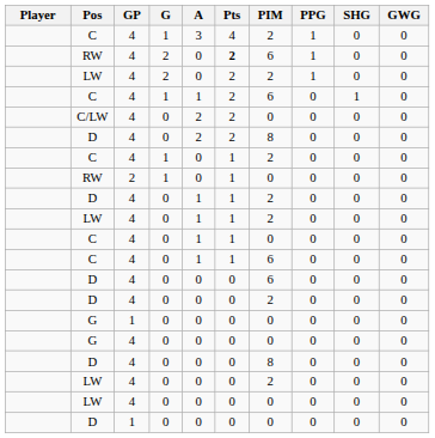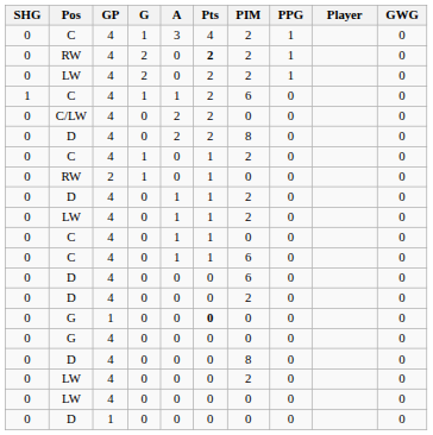 <table class="wikitable sortable" width="60%">
 <tr ALIGN="center">
-<th bgcolor="#DDDDFF" width="10%">Player</th>
+<th bgcolor="#DDDDFF" width="5%" title="Short-handed Goals">SHG</th>
 <th bgcolor="#DDDDFF" width="3%" title="Position">Pos</th>
 <th bgcolor="#DDDDFF" width="5%" title="Games played">GP</th>
 <th bgcolor="#DDDDFF" width="5%" title="Goals">G</th>
 <th bgcolor="#DDDDFF" width="5%" title="Assists">A</th>
 <th bgcolor="#DDDDFF" width="5%" title="Points">Pts</th>
 <th bgcolor="#DDDDFF" width="5%" title="Penalties in Minutes">PIM</th>
 <th bgcolor="#DDDDFF" width="5%" title="Power Play Goals">PPG</th>
-<th bgcolor="#DDDDFF" width="5%" title="Short-handed Goals">SHG</th>
+<th bgcolor="#DDDDFF" width="10%">Player</th>
 <th bgcolor="#DDDDFF" width="5%" title="Game-winning Goals">GWG</th>
 </tr>
 <tr align="center">
-<td align="right"></td>
+<td>0</td>
 <td>C</td>
 <td>4</td>
 <td>1</td>
 <td>3</td>
 <td>4</td>
 <td>2</td>
 <td>1</td>
-<td>0</td>
+<td align="right"></td>
 <td>0</td>
 </tr>
 <tr align="center">
-<td align="right"></td>
+<td>0</td>
 <td>RW</td>
 <td>4</td>
 <td>2</td>
 <td>0</td>
 <td><strong>2</strong></td>
-<td>6</td>
+<td>2</td>
 <td>1</td>
-<td>0</td>
+<td align="right"></td>
 <td>0</td>
 </tr>
 <tr align="center">
-<td align="right"></td>
+<td>0</td>
 <td>LW</td>
 <td>4</td>
 <td>2</td>
 <td>0</td>
 <td>2</td>
 <td>2</td>
 <td>1</td>
-<td>0</td>
+<td align="right"></td>
 <td>0</td>
 </tr>
 <tr align="center">
-<td align="right"></td>
+<td>1</td>
 <td>C</td>
 <td>4</td>
 <td>1</td>
 <td>1</td>
 <td>2</td>
 <td>6</td>
 <td>0</td>
-<td>1</td>
+<td align="right"></td>
 <td>0</td>
 </tr>
 <tr align="center">
-<td align="right"></td>
+<td>0</td>
 <td>C/LW</td>
 <td>4</td>
 <td>0</td>
 <td>2</td>
 <td>2</td>
 <td>0</td>
 <td>0</td>
-<td>0</td>
+<td align="right"></td>
 <td>0</td>
 </tr>
 <tr align="center">
-<td align="right"></td>
+<td>0</td>
 <td>D</td>
 <td>4</td>
 <td>0</td>
 <td>2</td>
 <td>2</td>
 <td>8</td>
 <td>0</td>
-<td>0</td>
+<td align="right"></td>
 <td>0</td>
 </tr>
 <tr align="center">
-<td align="right"></td>
+<td>0</td>
 <td>C</td>
 <td>4</td>
 <td>1</td>
 <td>0</td>
 <td>1</td>
 <td>2</td>
 <td>0</td>
-<td>0</td>
+<td align="right"></td>
 <td>0</td>
 </tr>
 <tr align="center">
-<td align="right"></td>
+<td>0</td>
 <td>RW</td>
 <td>2</td>
 <td>1</td>
 <td>0</td>
 <td>1</td>
 <td>0</td>
 <td>0</td>
-<td>0</td>
+<td align="right"></td>
 <td>0</td>
 </tr>
 <tr align="center">
-<td align="right"></td>
+<td>0</td>
 <td>D</td>
 <td>4</td>
 <td>0</td>
 <td>1</td>
 <td>1</td>
 <td>2</td>
 <td>0</td>
-<td>0</td>
+<td align="right"></td>
 <td>0</td>
 </tr>
 <tr align="center">
-<td align="right"></td>
+<td>0</td>
 <td>LW</td>
 <td>4</td>
 <td>0</td>
 <td>1</td>
 <td>1</td>
 <td>2</td>
 <td>0</td>
-<td>0</td>
+<td align="right"></td>
 <td>0</td>
 </tr>
 <tr align="center">
-<td align="right"></td>
+<td>0</td>
 <td>C</td>
 <td>4</td>
 <td>0</td>
 <td>1</td>
 <td>1</td>
 <td>0</td>
 <td>0</td>
-<td>0</td>
+<td align="right"></td>
 <td>0</td>
 </tr>
 <tr align="center">
-<td align="right"></td>
+<td>0</td>
 <td>C</td>
 <td>4</td>
 <td>0</td>
 <td>1</td>
 <td>1</td>
 <td>6</td>
 <td>0</td>
-<td>0</td>
+<td align="right"></td>
 <td>0</td>
 </tr>
 <tr align="center">
-<td align="right"></td>
+<td>0</td>
 <td>D</td>
 <td>4</td>
 <td>0</td>
 <td>0</td>
 <td>0</td>
 <td>6</td>
 <td>0</td>
-<td>0</td>
+<td align="right"></td>
 <td>0</td>
 </tr>
 <tr align="center">
-<td align="right"></td>
+<td>0</td>
 <td>D</td>
 <td>4</td>
 <td>0</td>
 <td>0</td>
 <td>0</td>
 <td>2</td>
 <td>0</td>
-<td>0</td>
+<td align="right"></td>
 <td>0</td>
 </tr>
 <tr align="center">
-<td align="right"></td>
+<td>0</td>
 <td>G</td>
 <td>1</td>
 <td>0</td>
 <td>0</td>
+<td><strong>0</strong></td>
 <td>0</td>
 <td>0</td>
-<td>0</td>
-<td>0</td>
+<td align="right"></td>
 <td>0</td>
 </tr>
 <tr align="center">
-<td align="right"></td>
+<td>0</td>
 <td>G</td>
 <td>4</td>
 <td>0</td>
 <td>0</td>
 <td>0</td>
 <td>0</td>
 <td>0</td>
-<td>0</td>
+<td align="right"></td>
 <td>0</td>
 </tr>
 <tr align="center">
-<td align="right"></td>
+<td>0</td>
 <td>D</td>
 <td>4</td>
 <td>0</td>
 <td>0</td>
 <td>0</td>
 <td>8</td>
 <td>0</td>
-<td>0</td>
+<td align="right"></td>
 <td>0</td>
 </tr>
 <tr align="center">
-<td align="right"></td>
+<td>0</td>
 <td>LW</td>
 <td>4</td>
 <td>0</td>
 <td>0</td>
 <td>0</td>
 <td>2</td>
 <td>0</td>
-<td>0</td>
+<td align="right"></td>
 <td>0</td>
 </tr>
 <tr align="center">
-<td align="right"></td>
+<td>0</td>
 <td>LW</td>
 <td>4</td>
 <td>0</td>
 <td>0</td>
 <td>0</td>
 <td>0</td>
 <td>0</td>
-<td>0</td>
+<td align="right"></td>
 <td>0</td>
 </tr>
 <tr align="center">
-<td align="right"></td>
+<td>0</td>
 <td>D</td>
 <td>1</td>
 <td>0</td>
 <td>0</td>
 <td>0</td>
 <td>0</td>
 <td>0</td>
-<td>0</td>
+<td align="right"></td>
 <td>0</td>
 </tr>
 </table>
